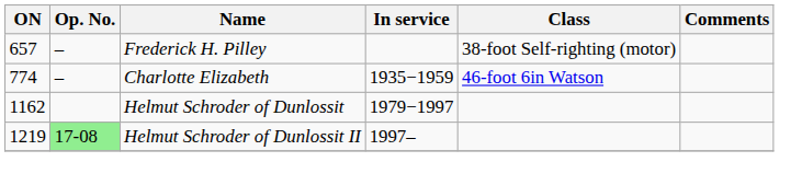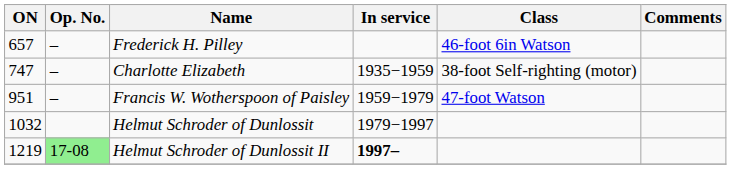 <table class="wikitable">
 <tr>
 <th>ON</th>
 <th>Op. No.</th>
 <th>Name</th>
 <th>In service</th>
 <th>Class</th>
 <th>Comments</th>
 </tr>
 <tr>
 <td>657</td>
 <td>–</td>
 <td><em>Frederick H. Pilley</em></td>
 <td></td>
+<td><a href='#'>46-foot 6in Watson</a></td>
+<td></td>
+</tr>
+<tr>
+<td>747</td>
+<td>–</td>
+<td><em>Charlotte Elizabeth</em></td>
+<td>1935−1959</td>
 <td>38-foot Self-righting (motor)</td>
 <td></td>
 </tr>
 <tr>
-<td>774</td>
+<td>951</td>
 <td>–</td>
-<td><em>Charlotte Elizabeth</em></td>
-<td>1935−1959</td>
-<td><a href='#'>46-foot 6in Watson</a></td>
+<td><em>Francis W. Wotherspoon of Paisley</em></td>
+<td>1959−1979</td>
+<td><a href='#'>47-foot Watson</a></td>
 <td></td>
 </tr>
 <tr>
-<td>1162</td>
+<td>1032</td>
 <td></td>
 <td><em>Helmut Schroder of Dunlossit</em></td>
 <td>1979−1997</td>
 <td></td>
 <td></td>
 </tr>
 <tr>
 <td>1219</td>
 <td style="background: lightgreen;">17-08</td>
 <td><em>Helmut Schroder of Dunlossit II</em></td>
-<td>1997–</td>
+<td><strong>1997–</strong></td>
 <td></td>
 <td></td>
 </tr>
 <tr>
 </tr>
 </table>
